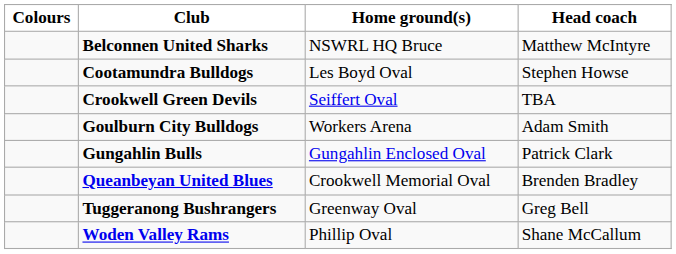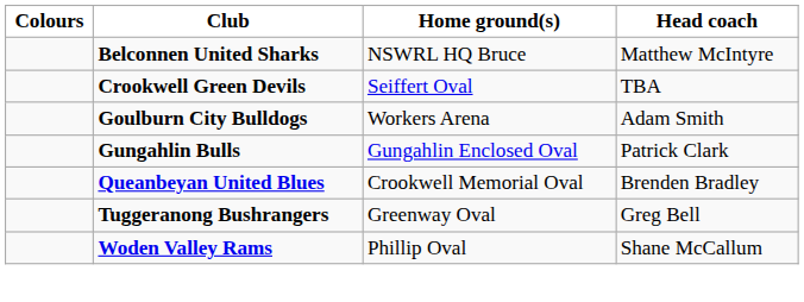 <table class="wikitable" style="width:100%; text-align:left">
 <tr>
 <th style="background:white">Colours</th>
 <th style="background:white">Club</th>
 <th style="background:white">Home ground(s)</th>
 <th style="background:white">Head coach</th>
 </tr>
 <tr>
 <td></td>
 <td><strong>Belconnen United Sharks</strong></td>
 <td>NSWRL HQ Bruce</td>
 <td>Matthew McIntyre</td>
-</tr>
-<tr>
-<td></td>
-<td><strong>Cootamundra Bulldogs</strong></td>
-<td>Les Boyd Oval</td>
-<td>Stephen Howse</td>
 </tr>
 <tr>
 <td></td>
 <td><strong>Crookwell Green Devils</strong></td>
 <td><a href='#'>Seiffert Oval</a></td>
 <td>TBA</td>
 </tr>
 <tr>
 <td></td>
 <td><strong>Goulburn City Bulldogs</strong></td>
 <td>Workers Arena</td>
 <td>Adam Smith</td>
 </tr>
 <tr>
 <td></td>
 <td><strong>Gungahlin Bulls</strong></td>
 <td><a href='#'>Gungahlin Enclosed Oval</a></td>
 <td>Patrick Clark</td>
 </tr>
 <tr>
 <td></td>
 <td><a href='#'><strong>Queanbeyan United Blues</strong></a></td>
 <td>Crookwell Memorial Oval</td>
 <td>Brenden Bradley</td>
 </tr>
 <tr>
 <td></td>
 <td><strong>Tuggeranong Bushrangers</strong></td>
 <td>Greenway Oval</td>
 <td>Greg Bell</td>
 </tr>
 <tr>
 <td></td>
 <td><strong><a href='#'>Woden Valley Rams</a></strong></td>
 <td>Phillip Oval</td>
 <td>Shane McCallum</td>
 </tr>
 </table>
